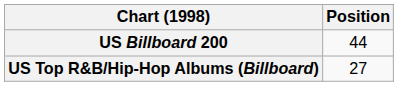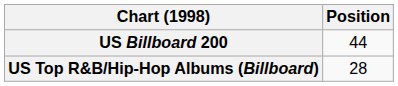 <table class="wikitable sortable plainrowheaders" style="text-align:center">
 <tr>
 <th scope="col">Chart (1998)</th>
 <th scope="col">Position</th>
 </tr>
 <tr>
 <th scope="row">US <em>Billboard</em> 200</th>
 <td>44</td>
 </tr>
 <tr>
 <th scope="row">US Top R&B/Hip-Hop Albums (<em>Billboard</em>)</th>
-<td>27</td>
+<td>28</td>
 </tr>
 </table>
